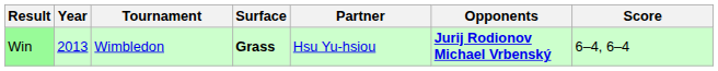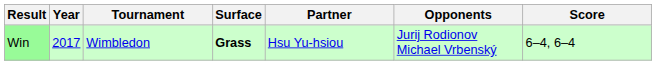 <table class="wikitable" style=font-size:97%>
 <tr>
 <th>Result</th>
 <th>Year</th>
 <th width=150>Tournament</th>
 <th>Surface</th>
 <th width=150>Partner</th>
 <th width=150>Opponents</th>
 <th width=150>Score</th>
 </tr>
 <tr bgcolor=ccffcc>
 <td bgcolor=98fb98>Win</td>
-<td><a href='#'>2013</a></td>
+<td><a href='#'>2017</a></td>
 <td><a href='#'>Wimbledon</a></td>
 <td><strong>Grass</strong></td>
 <td> <a href='#'>Hsu Yu-hsiou</a></td>
-<td><strong> <a href='#'>Jurij Rodionov</a><br> <a href='#'>Michael Vrbenský</a></strong></td>
+<td> <a href='#'>Jurij Rodionov</a><br> <a href='#'>Michael Vrbenský</a></td>
 <td>6–4, 6–4</td>
 </tr>
 </table>
